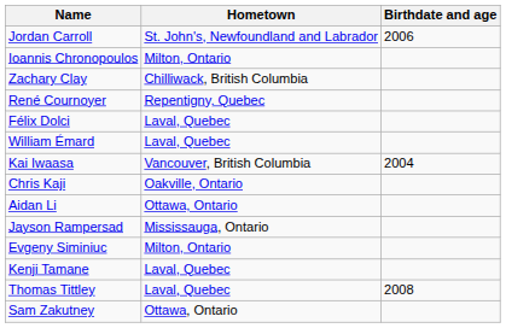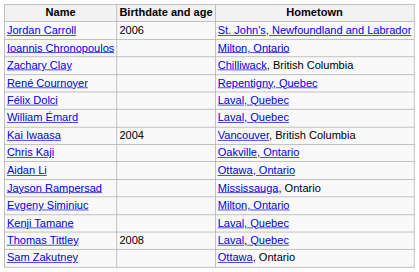 <table class="wikitable sortable">
 <tr>
 <th>Name</th>
+<th>Birthdate and age</th>
 <th>Hometown</th>
-<th>Birthdate and age</th>
 </tr>
 <tr>
 <td><a href='#'>Jordan Carroll</a></td>
+<td>2006</td>
 <td><a href='#'>St. John's, Newfoundland and Labrador</a></td>
-<td>2006</td>
 </tr>
 <tr>
 <td><a href='#'>Ioannis Chronopoulos</a></td>
+<td></td>
 <td><a href='#'>Milton, Ontario</a></td>
-<td></td>
 </tr>
 <tr>
 <td><a href='#'>Zachary Clay</a></td>
+<td></td>
 <td><a href='#'>Chilliwack</a>, British Columbia</td>
-<td></td>
 </tr>
 <tr>
 <td><a href='#'>René Cournoyer</a></td>
+<td></td>
 <td><a href='#'>Repentigny, Quebec</a></td>
-<td></td>
 </tr>
 <tr>
 <td><a href='#'>Félix Dolci</a></td>
+<td></td>
 <td><a href='#'>Laval, Quebec</a></td>
-<td></td>
 </tr>
 <tr>
 <td><a href='#'>William Émard</a></td>
+<td></td>
 <td><a href='#'>Laval, Quebec</a></td>
-<td></td>
 </tr>
 <tr>
 <td><a href='#'>Kai Iwaasa</a></td>
+<td>2004</td>
 <td><a href='#'>Vancouver</a>, British Columbia</td>
-<td>2004</td>
 </tr>
 <tr>
 <td><a href='#'>Chris Kaji</a></td>
+<td></td>
 <td><a href='#'>Oakville, Ontario</a></td>
-<td></td>
 </tr>
 <tr>
 <td><a href='#'>Aidan Li</a></td>
+<td></td>
 <td><a href='#'>Ottawa, Ontario</a></td>
-<td></td>
 </tr>
 <tr>
 <td><a href='#'>Jayson Rampersad</a></td>
+<td></td>
 <td><a href='#'>Mississauga</a>, Ontario</td>
-<td></td>
 </tr>
 <tr>
 <td><a href='#'>Evgeny Siminiuc</a></td>
+<td></td>
 <td><a href='#'>Milton, Ontario</a></td>
-<td></td>
 </tr>
 <tr>
 <td><a href='#'>Kenji Tamane</a></td>
+<td></td>
 <td><a href='#'>Laval, Quebec</a></td>
-<td></td>
 </tr>
 <tr>
 <td><a href='#'>Thomas Tittley</a></td>
+<td>2008</td>
 <td><a href='#'>Laval, Quebec</a></td>
-<td>2008</td>
 </tr>
 <tr>
 <td><a href='#'>Sam Zakutney</a></td>
+<td></td>
 <td><a href='#'>Ottawa</a>, Ontario</td>
-<td></td>
 </tr>
 </table>
